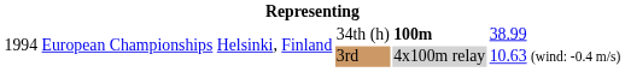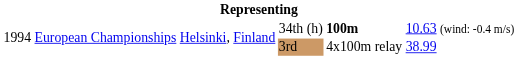 <table>
 <tr>
 <th colspan="6">Representing </th>
 </tr>
 <tr>
 <td rowspan=2>1994</td>
 <td rowspan=2><a href='#'>European Championships</a></td>
 <td rowspan=2><a href='#'>Helsinki</a>, <a href='#'>Finland</a></td>
 <td>34th (h)</td>
 <td><strong>100m</strong></td>
-<td><a href='#'>38.99</a></td>
+<td><a href='#'>10.63</a> <small>(wind: -0.4 m/s)</small></td>
 </tr>
 <tr>
 <td bgcolor="cc9966">3rd</td>
-<td style="background: lightgrey;">4x100m relay</td>
-<td><a href='#'>10.63</a> <small>(wind: -0.4 m/s)</small></td>
+<td>4x100m relay</td>
+<td><a href='#'>38.99</a></td>
 </tr>
 </table>
